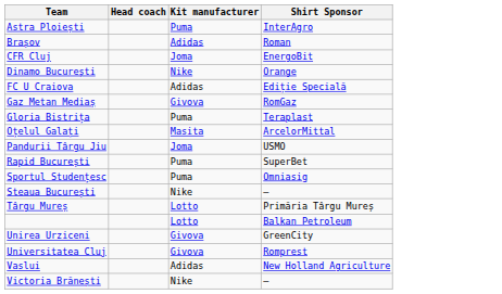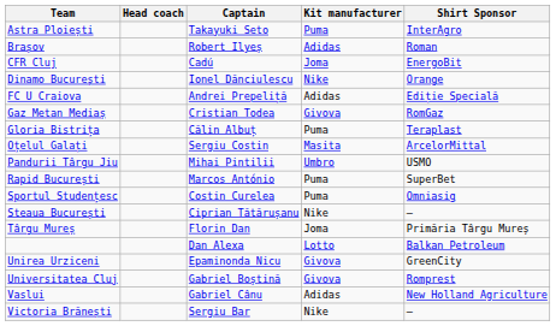 <table class="wikitable sortable" style="text-align: left;">
 <tr>
 <th>Team</th>
 <th>Head coach</th>
+<th>Captain</th>
 <th>Kit manufacturer</th>
 <th>Shirt Sponsor</th>
 </tr>
 <tr>
 <td><a href='#'>Astra Ploiești</a></td>
 <td> </td>
+<td> <a href='#'>Takayuki Seto</a></td>
 <td><a href='#'>Puma</a></td>
 <td><a href='#'>InterAgro</a></td>
 </tr>
 <tr>
 <td><a href='#'>Brașov</a></td>
 <td> </td>
+<td> <a href='#'>Robert Ilyeș</a></td>
 <td><a href='#'>Adidas</a></td>
 <td><a href='#'>Roman</a></td>
 </tr>
 <tr>
 <td><a href='#'>CFR Cluj</a></td>
 <td> </td>
+<td> <a href='#'>Cadú</a></td>
 <td><a href='#'>Joma</a></td>
 <td><a href='#'>EnergoBit</a></td>
 </tr>
 <tr>
 <td><a href='#'>Dinamo București</a></td>
 <td> </td>
+<td> <a href='#'>Ionel Dănciulescu</a></td>
 <td><a href='#'>Nike</a></td>
 <td><a href='#'>Orange</a></td>
 </tr>
 <tr>
 <td><a href='#'>FC U Craiova</a></td>
 <td> </td>
+<td> <a href='#'>Andrei Prepeliță</a></td>
 <td>Adidas</td>
 <td><a href='#'>Ediție Specială</a></td>
 </tr>
 <tr>
 <td><a href='#'>Gaz Metan Mediaș</a></td>
 <td> </td>
+<td> <a href='#'>Cristian Todea</a></td>
 <td><a href='#'>Givova</a></td>
 <td><a href='#'>RomGaz</a></td>
 </tr>
 <tr>
 <td><a href='#'>Gloria Bistrița</a></td>
 <td> </td>
+<td> <a href='#'>Călin Albuț</a></td>
 <td>Puma</td>
 <td><a href='#'>Teraplast</a></td>
 </tr>
 <tr>
 <td><a href='#'>Oțelul Galați</a></td>
 <td> </td>
+<td> <a href='#'>Sergiu Costin</a></td>
 <td><a href='#'>Masita</a></td>
 <td><a href='#'>ArcelorMittal</a></td>
 </tr>
 <tr>
 <td><a href='#'>Pandurii Târgu Jiu</a></td>
 <td> </td>
-<td><a href='#'>Joma</a></td>
+<td> <a href='#'>Mihai Pintilii</a></td>
+<td><a href='#'>Umbro</a></td>
 <td>USMO</td>
 </tr>
 <tr>
 <td><a href='#'>Rapid București</a></td>
 <td> </td>
+<td> <a href='#'>Marcos António</a></td>
 <td>Puma</td>
 <td>SuperBet</td>
 </tr>
 <tr>
 <td><a href='#'>Sportul Studențesc</a></td>
 <td> </td>
+<td> <a href='#'>Costin Curelea</a></td>
 <td>Puma</td>
 <td><a href='#'>Omniasig</a></td>
 </tr>
 <tr>
 <td><a href='#'>Steaua București</a></td>
 <td> </td>
+<td> <a href='#'>Ciprian Tătărușanu</a></td>
 <td>Nike</td>
 <td>— </td>
 </tr>
 <tr>
 <td><a href='#'>Târgu Mureș</a></td>
 <td> </td>
-<td><a href='#'>Lotto</a></td>
+<td> <a href='#'>Florin Dan</a></td>
+<td>Joma</td>
 <td>Primăria Târgu Mureș</td>
 </tr>
 <tr>
 <td></td>
 <td> </td>
+<td> <a href='#'>Dan Alexa</a></td>
 <td><a href='#'>Lotto</a></td>
 <td><a href='#'>Balkan Petroleum</a></td>
 </tr>
 <tr>
 <td><a href='#'>Unirea Urziceni</a></td>
 <td> </td>
+<td> <a href='#'>Epaminonda Nicu</a></td>
 <td><a href='#'>Givova</a></td>
 <td>GreenCity</td>
 </tr>
 <tr>
 <td><a href='#'>Universitatea Cluj</a></td>
 <td> </td>
+<td> <a href='#'>Gabriel Boștină</a></td>
 <td><a href='#'>Givova</a></td>
 <td><a href='#'>Romprest</a></td>
 </tr>
 <tr>
 <td><a href='#'>Vaslui</a></td>
 <td> </td>
+<td> <a href='#'>Gabriel Cânu</a></td>
 <td>Adidas</td>
 <td><a href='#'>New Holland Agriculture</a></td>
 </tr>
 <tr>
 <td><a href='#'>Victoria Brănești</a></td>
 <td> </td>
+<td> <a href='#'>Sergiu Bar</a></td>
 <td>Nike</td>
 <td>—</td>
 </tr>
 </table>
